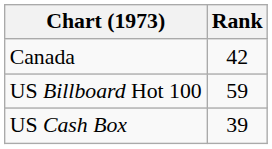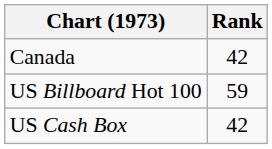 <table class="wikitable sortable">
 <tr>
 <th align="left">Chart (1973)</th>
 <th style="text-align:center;">Rank</th>
 </tr>
 <tr>
 <td>Canada</td>
 <td style="text-align:center;">42</td>
 </tr>
 <tr>
 <td>US <em>Billboard</em> Hot 100</td>
 <td style="text-align:center;">59</td>
 </tr>
 <tr>
 <td>US <em>Cash Box</em></td>
-<td style="text-align:center;">39</td>
+<td style="text-align:center;">42</td>
 </tr>
 </table>
